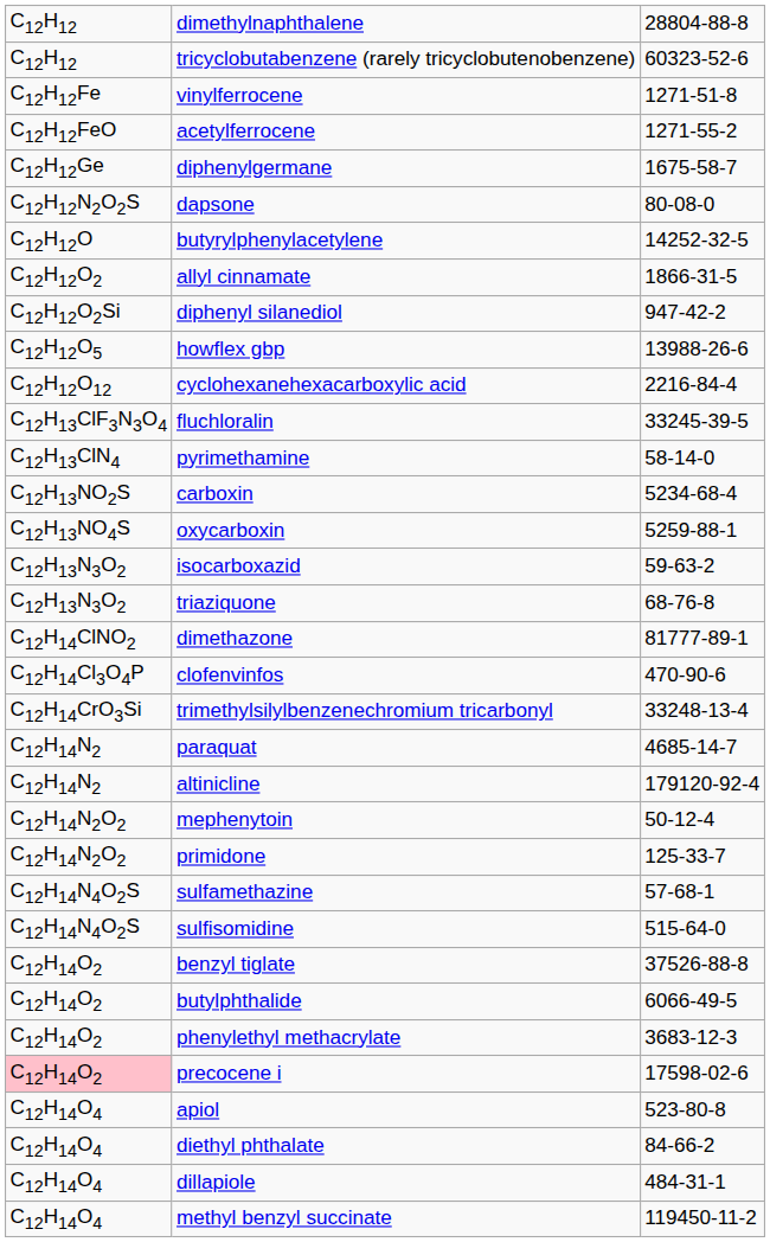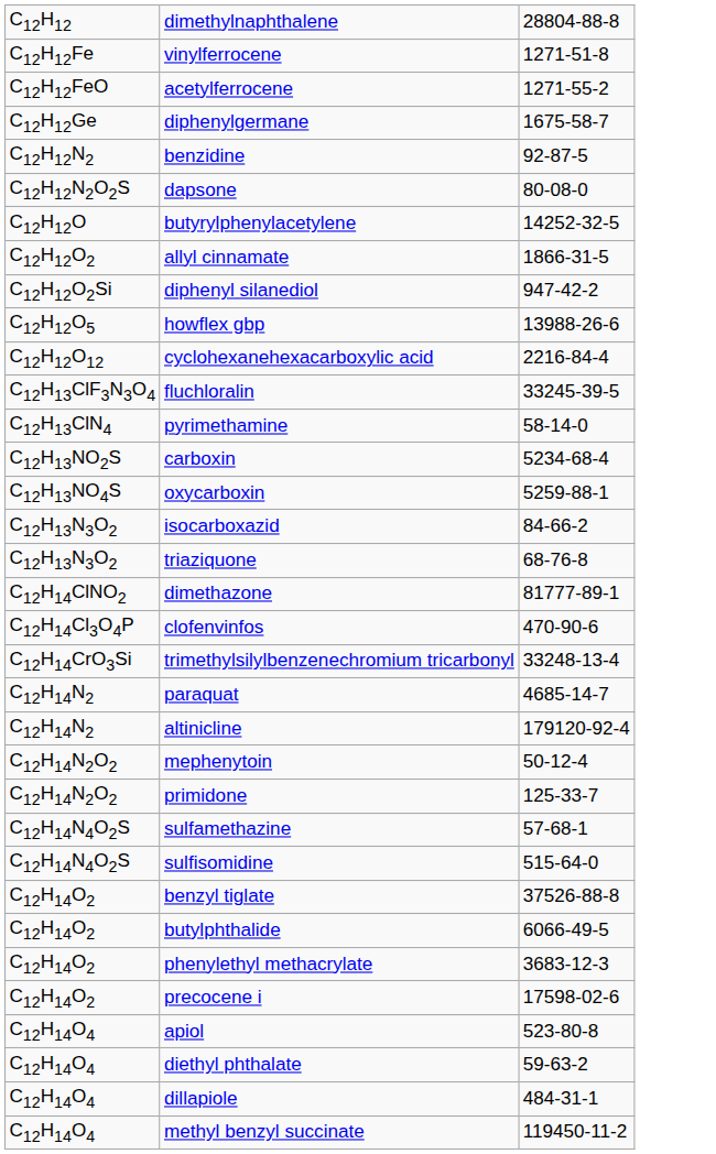 <table class="wikitable">
 <tr>
 <td>C<sub>12</sub>H<sub>12</sub></td>
 <td><a href='#'>dimethylnaphthalene</a></td>
 <td>28804-88-8</td>
-</tr>
-<tr>
-<td>C<sub>12</sub>H<sub>12</sub></td>
-<td><a href='#'>tricyclobutabenzene</a> (rarely tricyclobutenobenzene)</td>
-<td>60323-52-6</td>
 </tr>
 <tr>
 <td>C<sub>12</sub>H<sub>12</sub>Fe</td>
 <td><a href='#'>vinylferrocene</a></td>
 <td>1271-51-8</td>
 </tr>
 <tr>
 <td>C<sub>12</sub>H<sub>12</sub>FeO</td>
 <td><a href='#'>acetylferrocene</a></td>
 <td>1271-55-2</td>
 </tr>
 <tr>
 <td>C<sub>12</sub>H<sub>12</sub>Ge</td>
 <td><a href='#'>diphenylgermane</a></td>
 <td>1675-58-7</td>
+</tr>
+<tr>
+<td>C<sub>12</sub>H<sub>12</sub>N<sub>2</sub></td>
+<td><a href='#'>benzidine</a></td>
+<td>92-87-5</td>
 </tr>
 <tr>
 <td>C<sub>12</sub>H<sub>12</sub>N<sub>2</sub>O<sub>2</sub>S</td>
 <td><a href='#'>dapsone</a></td>
 <td>80-08-0</td>
 </tr>
 <tr>
 <td>C<sub>12</sub>H<sub>12</sub>O</td>
 <td><a href='#'>butyrylphenylacetylene</a></td>
 <td>14252-32-5</td>
 </tr>
 <tr>
 <td>C<sub>12</sub>H<sub>12</sub>O<sub>2</sub></td>
 <td><a href='#'>allyl cinnamate</a></td>
 <td>1866-31-5</td>
 </tr>
 <tr>
 <td>C<sub>12</sub>H<sub>12</sub>O<sub>2</sub>Si</td>
 <td><a href='#'>diphenyl silanediol</a></td>
 <td>947-42-2</td>
 </tr>
 <tr>
 <td>C<sub>12</sub>H<sub>12</sub>O<sub>5</sub></td>
 <td><a href='#'>howflex gbp</a></td>
 <td>13988-26-6</td>
 </tr>
 <tr>
 <td>C<sub>12</sub>H<sub>12</sub>O<sub>12</sub></td>
 <td><a href='#'>cyclohexanehexacarboxylic acid</a></td>
 <td>2216-84-4</td>
 </tr>
 <tr>
 <td>C<sub>12</sub>H<sub>13</sub>ClF<sub>3</sub>N<sub>3</sub>O<sub>4</sub></td>
 <td><a href='#'>fluchloralin</a></td>
 <td>33245-39-5</td>
 </tr>
 <tr>
 <td>C<sub>12</sub>H<sub>13</sub>ClN<sub>4</sub></td>
 <td><a href='#'>pyrimethamine</a></td>
 <td>58-14-0</td>
 </tr>
 <tr>
 <td>C<sub>12</sub>H<sub>13</sub>NO<sub>2</sub>S</td>
 <td><a href='#'>carboxin</a></td>
 <td>5234-68-4</td>
 </tr>
 <tr>
 <td>C<sub>12</sub>H<sub>13</sub>NO<sub>4</sub>S</td>
 <td><a href='#'>oxycarboxin</a></td>
 <td>5259-88-1</td>
 </tr>
 <tr>
 <td>C<sub>12</sub>H<sub>13</sub>N<sub>3</sub>O<sub>2</sub></td>
 <td><a href='#'>isocarboxazid</a></td>
-<td>59-63-2</td>
+<td>84-66-2</td>
 </tr>
 <tr>
 <td>C<sub>12</sub>H<sub>13</sub>N<sub>3</sub>O<sub>2</sub></td>
 <td><a href='#'>triaziquone</a></td>
 <td>68-76-8</td>
 </tr>
 <tr>
 <td>C<sub>12</sub>H<sub>14</sub>ClNO<sub>2</sub></td>
 <td><a href='#'>dimethazone</a></td>
 <td>81777-89-1</td>
 </tr>
 <tr>
 <td>C<sub>12</sub>H<sub>14</sub>Cl<sub>3</sub>O<sub>4</sub>P</td>
 <td><a href='#'>clofenvinfos</a></td>
 <td>470-90-6</td>
 </tr>
 <tr>
 <td>C<sub>12</sub>H<sub>14</sub>CrO<sub>3</sub>Si</td>
 <td><a href='#'>trimethylsilylbenzenechromium tricarbonyl</a></td>
 <td>33248-13-4</td>
 </tr>
 <tr>
 <td>C<sub>12</sub>H<sub>14</sub>N<sub>2</sub></td>
 <td><a href='#'>paraquat</a></td>
 <td>4685-14-7</td>
 </tr>
 <tr>
 <td>C<sub>12</sub>H<sub>14</sub>N<sub>2</sub></td>
 <td><a href='#'>altinicline</a></td>
 <td>179120-92-4</td>
 </tr>
 <tr>
 <td>C<sub>12</sub>H<sub>14</sub>N<sub>2</sub>O<sub>2</sub></td>
 <td><a href='#'>mephenytoin</a></td>
 <td>50-12-4</td>
 </tr>
 <tr>
 <td>C<sub>12</sub>H<sub>14</sub>N<sub>2</sub>O<sub>2</sub></td>
 <td><a href='#'>primidone</a></td>
 <td>125-33-7</td>
 </tr>
 <tr>
 <td>C<sub>12</sub>H<sub>14</sub>N<sub>4</sub>O<sub>2</sub>S</td>
 <td><a href='#'>sulfamethazine</a></td>
 <td>57-68-1</td>
 </tr>
 <tr>
 <td>C<sub>12</sub>H<sub>14</sub>N<sub>4</sub>O<sub>2</sub>S</td>
 <td><a href='#'>sulfisomidine</a></td>
 <td>515-64-0</td>
 </tr>
 <tr>
 <td>C<sub>12</sub>H<sub>14</sub>O<sub>2</sub></td>
 <td><a href='#'>benzyl tiglate</a></td>
 <td>37526-88-8</td>
 </tr>
 <tr>
 <td>C<sub>12</sub>H<sub>14</sub>O<sub>2</sub></td>
 <td><a href='#'>butylphthalide</a></td>
 <td>6066-49-5</td>
 </tr>
 <tr>
 <td>C<sub>12</sub>H<sub>14</sub>O<sub>2</sub></td>
 <td><a href='#'>phenylethyl methacrylate</a></td>
 <td>3683-12-3</td>
 </tr>
 <tr>
-<td style="background: pink;">C<sub>12</sub>H<sub>14</sub>O<sub>2</sub></td>
+<td>C<sub>12</sub>H<sub>14</sub>O<sub>2</sub></td>
 <td><a href='#'>precocene i</a></td>
 <td>17598-02-6</td>
 </tr>
 <tr>
 <td>C<sub>12</sub>H<sub>14</sub>O<sub>4</sub></td>
 <td><a href='#'>apiol</a></td>
 <td>523-80-8</td>
 </tr>
 <tr>
 <td>C<sub>12</sub>H<sub>14</sub>O<sub>4</sub></td>
 <td><a href='#'>diethyl phthalate</a></td>
-<td>84-66-2</td>
+<td>59-63-2</td>
 </tr>
 <tr>
 <td>C<sub>12</sub>H<sub>14</sub>O<sub>4</sub></td>
 <td><a href='#'>dillapiole</a></td>
 <td>484-31-1</td>
 </tr>
 <tr>
 <td>C<sub>12</sub>H<sub>14</sub>O<sub>4</sub></td>
 <td><a href='#'>methyl benzyl succinate</a></td>
 <td>119450-11-2</td>
 </tr>
 </table>
